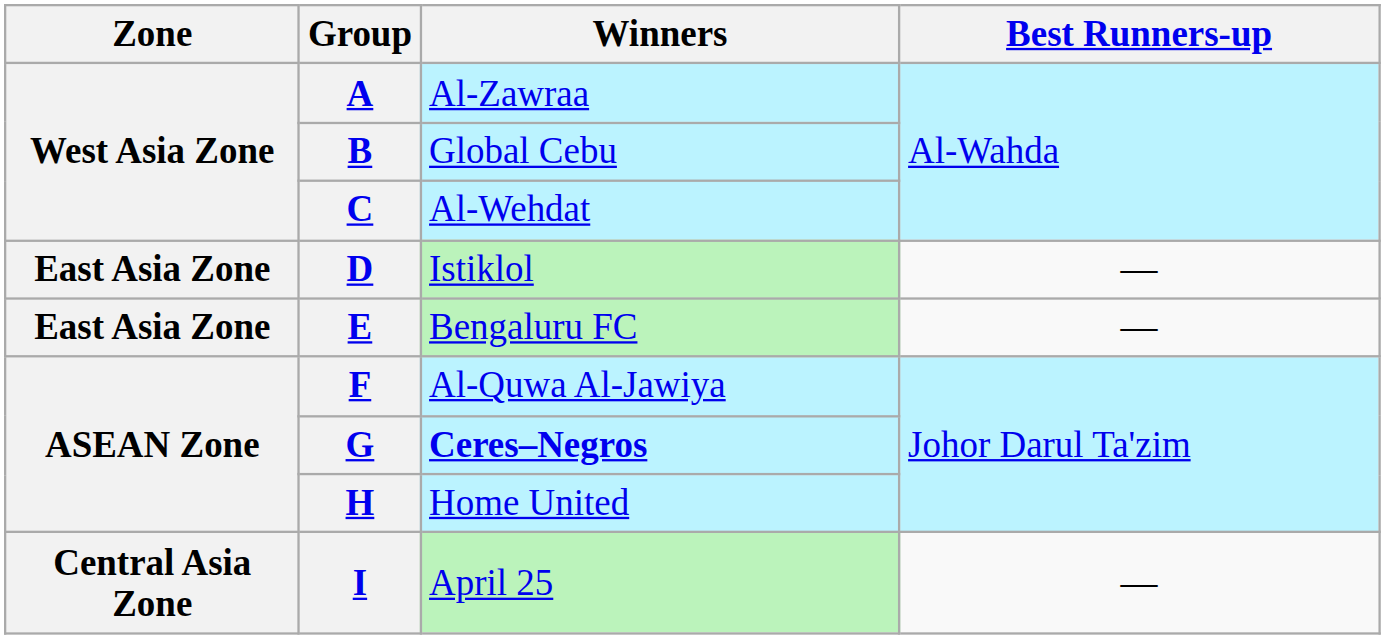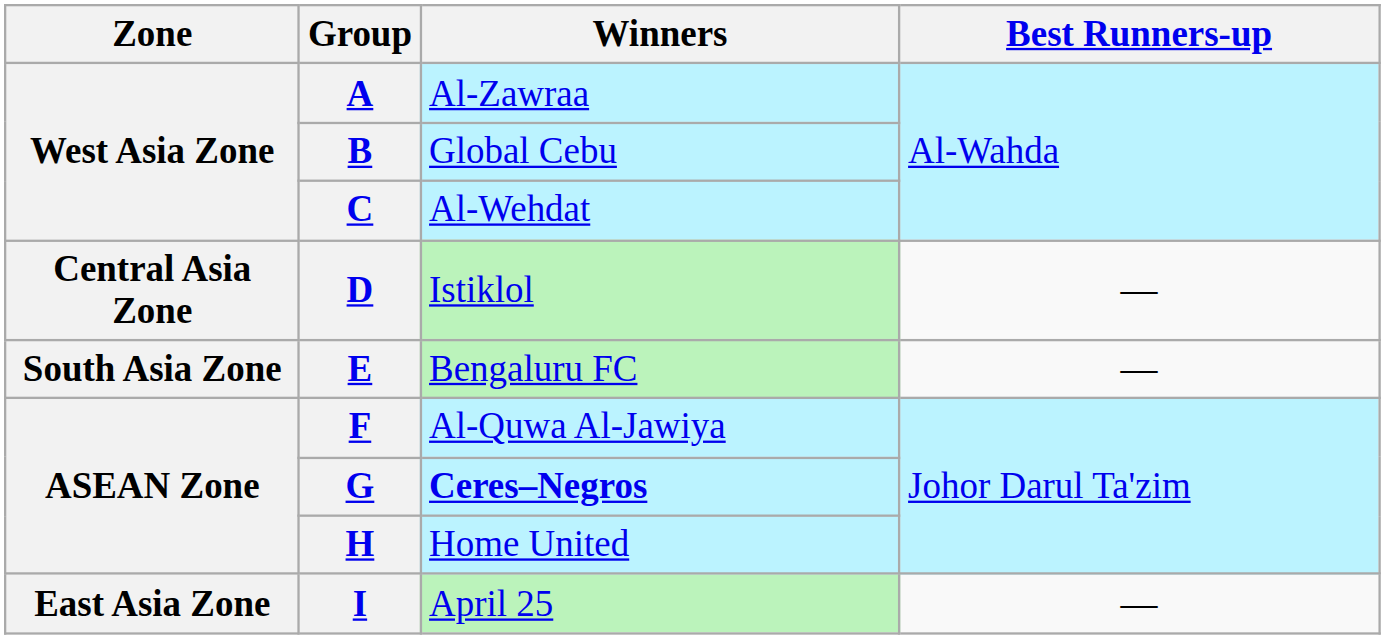 <table class="wikitable">
 <tr>
 <th width=120>Zone</th>
 <th>Group</th>
 <th width=200>Winners</th>
 <th width=200><a href='#'>Best Runners-up</a></th>
 </tr>
 <tr>
 <th rowspan=3>West Asia Zone</th>
 <th><a href='#'>A</a></th>
 <td bgcolor=#BBF3FF> <a href='#'>Al-Zawraa</a></td>
 <td bgcolor=#BBF3FF rowspan=3> <a href='#'>Al-Wahda</a><br></td>
 </tr>
 <tr>
 <th><a href='#'>B</a></th>
 <td bgcolor=#BBF3FF> <a href='#'>Global Cebu</a></td>
 </tr>
 <tr>
 <th><a href='#'>C</a></th>
 <td bgcolor=#BBF3FF> <a href='#'>Al-Wehdat</a></td>
 </tr>
 <tr>
-<th>East Asia Zone</th>
+<th>Central Asia Zone</th>
 <th><a href='#'>D</a></th>
 <td bgcolor=#BBF3BB> <a href='#'>Istiklol</a></td>
 <td align=center>—</td>
 </tr>
 <tr>
-<th>East Asia Zone</th>
+<th>South Asia Zone</th>
 <th><a href='#'>E</a></th>
 <td bgcolor=#BBF3BB> <a href='#'>Bengaluru FC</a></td>
 <td align=center>—</td>
 </tr>
 <tr>
 <th rowspan=3>ASEAN Zone</th>
 <th><a href='#'>F</a></th>
 <td bgcolor=#BBF3FF> <a href='#'>Al-Quwa Al-Jawiya</a></td>
 <td bgcolor=#BBF3FF rowspan=3> <a href='#'>Johor Darul Ta'zim</a><br></td>
 </tr>
 <tr>
 <th><a href='#'>G</a></th>
 <td bgcolor=#BBF3FF><strong> <a href='#'>Ceres–Negros</a></strong></td>
 </tr>
 <tr>
 <th><a href='#'>H</a></th>
 <td bgcolor=#BBF3FF> <a href='#'>Home United</a></td>
 </tr>
 <tr>
-<th>Central Asia Zone</th>
+<th>East Asia Zone</th>
 <th><a href='#'>I</a></th>
 <td bgcolor=#BBF3BB> <a href='#'>April 25</a></td>
 <td align=center>—</td>
 </tr>
 </table>
